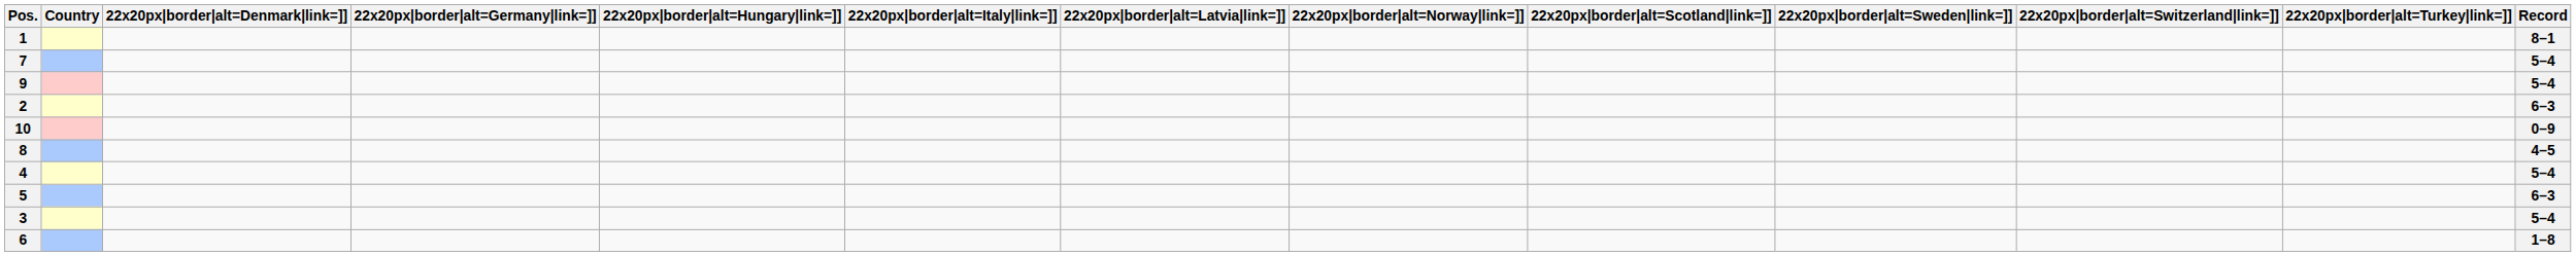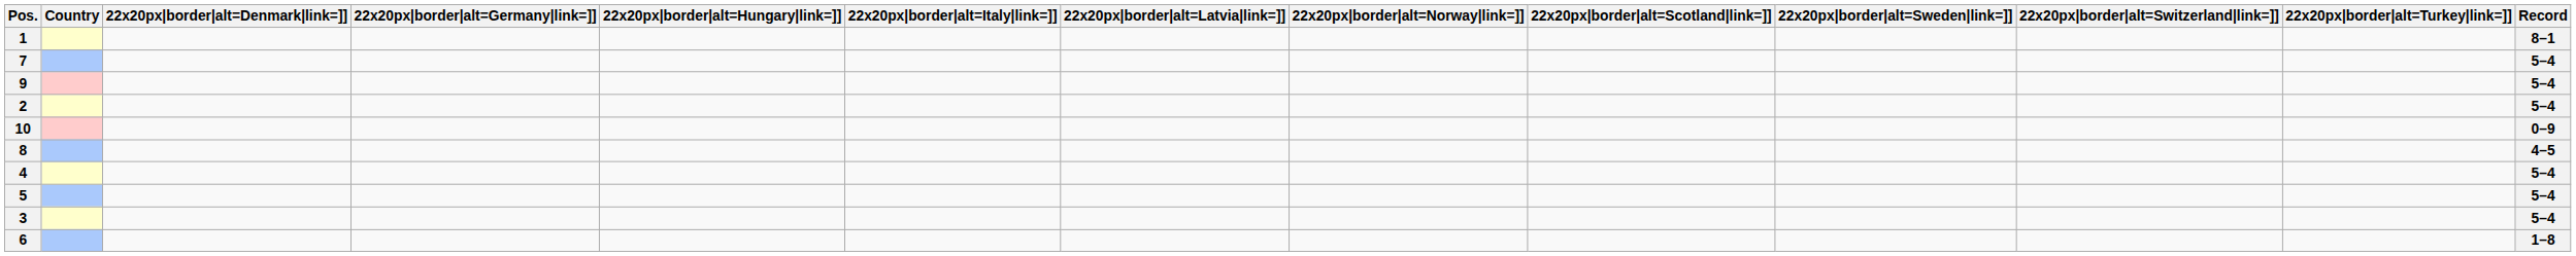 <table class="wikitable sortable nowrap" style="text-align:center; font-size:0.9em;">
 <tr>
 <th>Pos.</th>
 <th>Country</th>
 <th [[Image:>22x20px|border|alt=Denmark|link=]]</th>
 <th [[Image:>22x20px|border|alt=Germany|link=]]</th>
 <th [[Image:>22x20px|border|alt=Hungary|link=]]</th>
 <th [[Image:>22x20px|border|alt=Italy|link=]]</th>
 <th [[Image:>22x20px|border|alt=Latvia|link=]]</th>
 <th [[Image:>22x20px|border|alt=Norway|link=]]</th>
 <th [[Image:>22x20px|border|alt=Scotland|link=]]</th>
 <th [[Image:>22x20px|border|alt=Sweden|link=]]</th>
 <th [[Image:>22x20px|border|alt=Switzerland|link=]]</th>
 <th [[Image:>22x20px|border|alt=Turkey|link=]]</th>
 <th>Record</th>
 </tr>
 <tr>
 <th>1</th>
 <td style="text-align:left; background:#ffffcc;"></td>
 <td></td>
 <td></td>
 <td></td>
 <td></td>
 <td></td>
 <td></td>
 <td></td>
 <td></td>
 <td></td>
 <td></td>
 <th>8–1</th>
 </tr>
 <tr>
 <th>7</th>
 <td style="text-align:left; background:#aac9fc;"></td>
 <td></td>
 <td></td>
 <td></td>
 <td></td>
 <td></td>
 <td></td>
 <td></td>
 <td></td>
 <td></td>
 <td></td>
 <th>5–4</th>
 </tr>
 <tr>
 <th>9</th>
 <td style="text-align:left; background:#ffcccc;"></td>
 <td></td>
 <td></td>
 <td></td>
 <td></td>
 <td></td>
 <td></td>
 <td></td>
 <td></td>
 <td></td>
 <td></td>
 <th>5–4</th>
 </tr>
 <tr>
 <th>2</th>
 <td style="text-align:left; background:#ffffcc;"></td>
 <td></td>
 <td></td>
 <td></td>
 <td></td>
 <td></td>
 <td></td>
 <td></td>
 <td></td>
 <td></td>
 <td></td>
-<th>6–3</th>
+<th>5–4</th>
 </tr>
 <tr>
 <th>10</th>
 <td style="text-align:left; background:#ffcccc;"></td>
 <td></td>
 <td></td>
 <td></td>
 <td></td>
 <td></td>
 <td></td>
 <td></td>
 <td></td>
 <td></td>
 <td></td>
 <th>0–9</th>
 </tr>
 <tr>
 <th>8</th>
 <td style="text-align:left; background:#aac9fc;"></td>
 <td></td>
 <td></td>
 <td></td>
 <td></td>
 <td></td>
 <td></td>
 <td></td>
 <td></td>
 <td></td>
 <td></td>
 <th>4–5</th>
 </tr>
 <tr>
 <th>4</th>
 <td style="text-align:left; background:#ffffcc;"></td>
 <td></td>
 <td></td>
 <td></td>
 <td></td>
 <td></td>
 <td></td>
 <td></td>
 <td></td>
 <td></td>
 <td></td>
 <th>5–4</th>
 </tr>
 <tr>
 <th>5</th>
 <td style="text-align:left; background:#aac9fc;"></td>
 <td></td>
 <td></td>
 <td></td>
 <td></td>
 <td></td>
 <td></td>
 <td></td>
 <td></td>
 <td></td>
 <td></td>
-<th>6–3</th>
+<th>5–4</th>
 </tr>
 <tr>
 <th>3</th>
 <td style="text-align:left; background:#ffffcc;"></td>
 <td></td>
 <td></td>
 <td></td>
 <td></td>
 <td></td>
 <td></td>
 <td></td>
 <td></td>
 <td></td>
 <td></td>
 <th>5–4</th>
 </tr>
 <tr>
 <th>6</th>
 <td style="text-align:left; background:#aac9fc;"></td>
 <td></td>
 <td></td>
 <td></td>
 <td></td>
 <td></td>
 <td></td>
 <td></td>
 <td></td>
 <td></td>
 <td></td>
 <th>1–8</th>
 </tr>
 </table>
